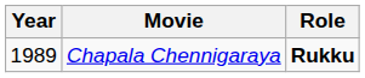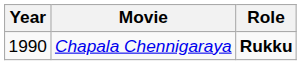 <table class="wikitable sortable">
 <tr>
 <th scope="col">Year</th>
 <th scope="col">Movie</th>
 <th scope="col">Role</th>
 </tr>
 <tr>
-<td>1989</td>
+<td>1990</td>
 <td><em><a href='#'>Chapala Chennigaraya</a></em></td>
 <td><strong>Rukku</strong></td>
 </tr>
 </table>
